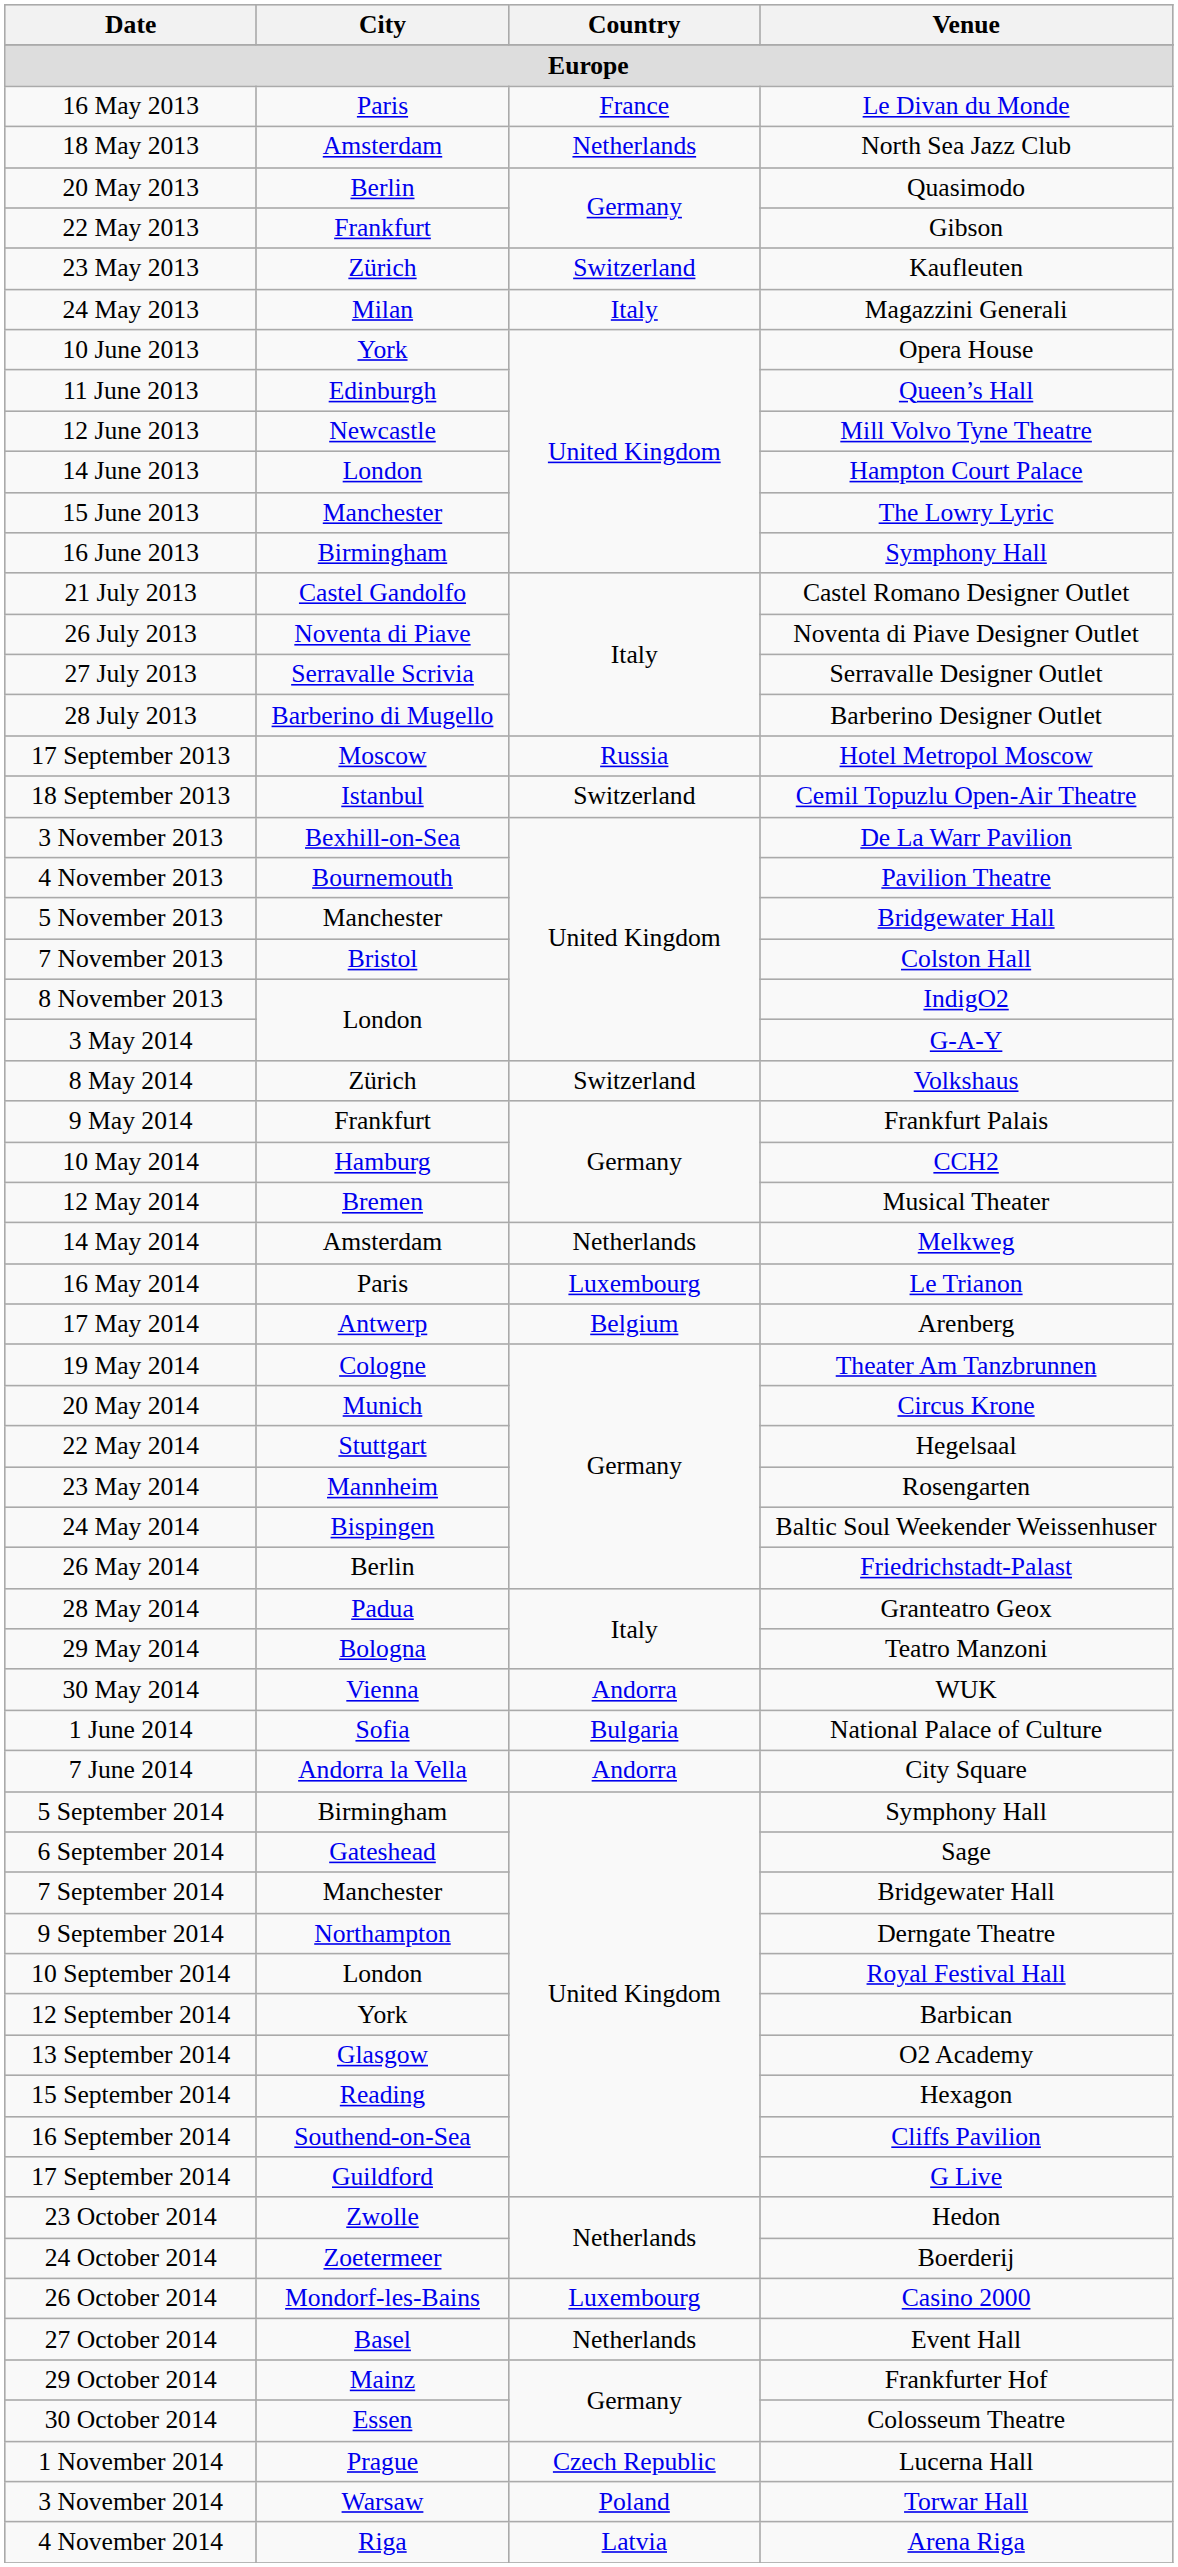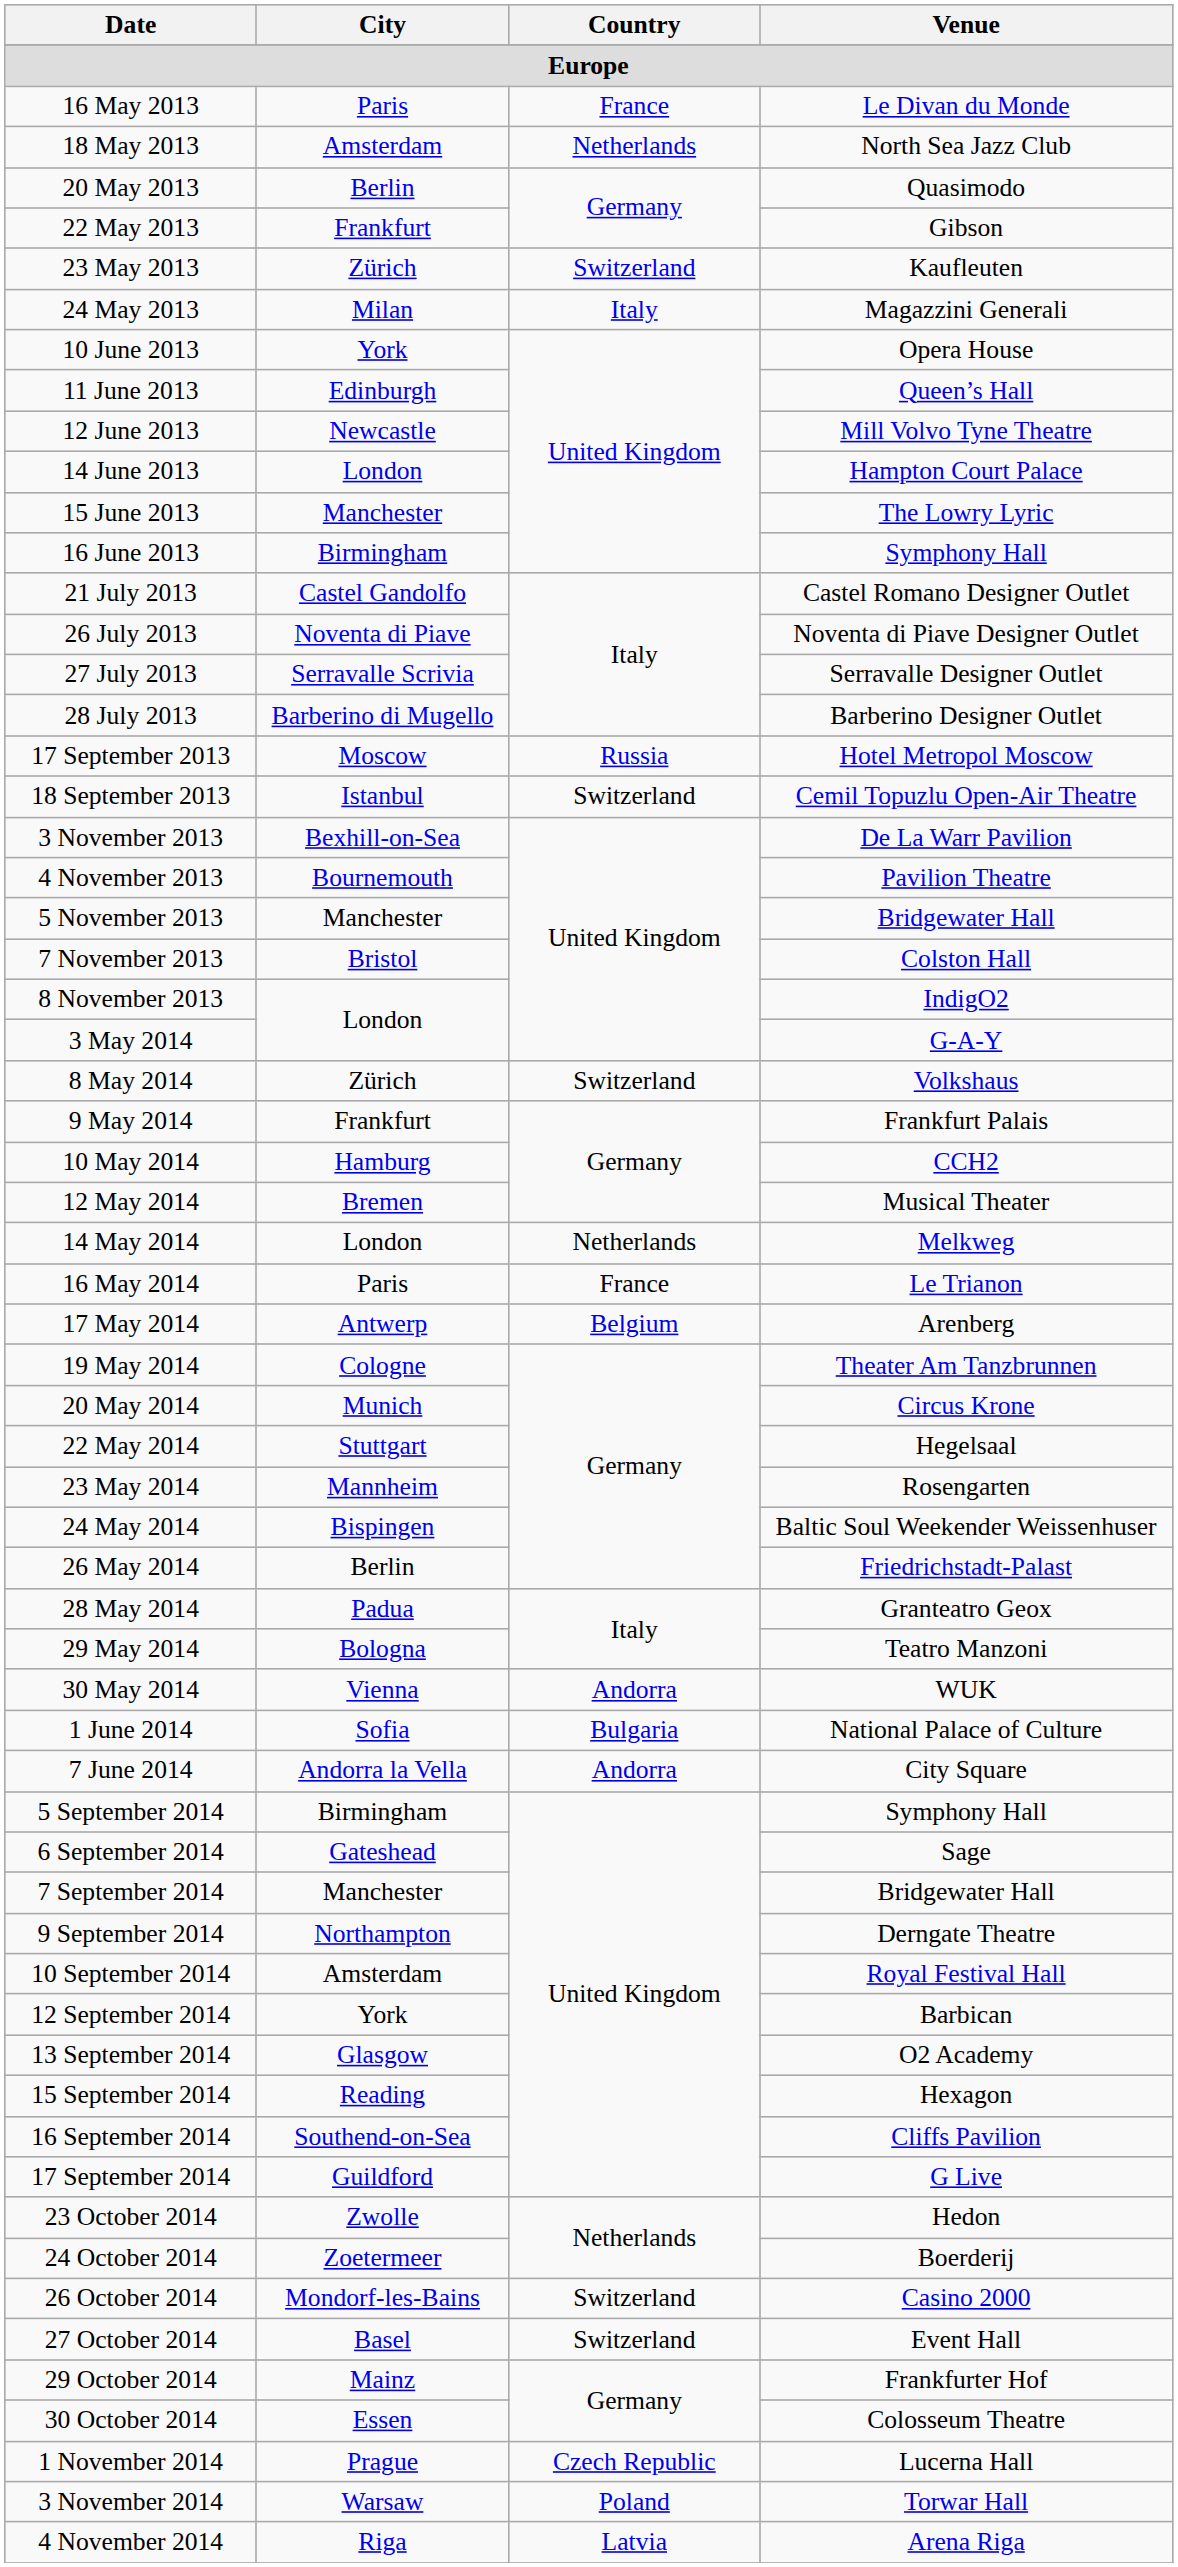 <table class="wikitable" style="text-align:center;">
 <tr>
 <th width="150">Date</th>
 <th width="150">City</th>
 <th width="150">Country</th>
 <th width="250">Venue</th>
 </tr>
 <tr>
 </tr>
 <tr style="background:#ddd;">
 <td colspan="5"><strong>Europe</strong></td>
 </tr>
 <tr>
 <td>16 May 2013</td>
 <td><a href='#'>Paris</a></td>
 <td><a href='#'>France</a></td>
 <td><a href='#'>Le Divan du Monde</a></td>
 </tr>
 <tr>
 <td>18 May 2013</td>
 <td><a href='#'>Amsterdam</a></td>
 <td><a href='#'>Netherlands</a></td>
 <td>North Sea Jazz Club</td>
 </tr>
 <tr>
 <td>20 May 2013</td>
 <td><a href='#'>Berlin</a></td>
 <td rowspan="2"><a href='#'>Germany</a></td>
 <td>Quasimodo</td>
 </tr>
 <tr>
 <td>22 May 2013</td>
 <td><a href='#'>Frankfurt</a></td>
 <td>Gibson</td>
 </tr>
 <tr>
 <td>23 May 2013</td>
 <td><a href='#'>Zürich</a></td>
 <td><a href='#'>Switzerland</a></td>
 <td>Kaufleuten</td>
 </tr>
 <tr>
 <td>24 May 2013</td>
 <td><a href='#'>Milan</a></td>
 <td><a href='#'>Italy</a></td>
 <td>Magazzini Generali</td>
 </tr>
 <tr>
 <td>10 June 2013</td>
 <td><a href='#'>York</a></td>
 <td rowspan="6"><a href='#'>United Kingdom</a></td>
 <td>Opera House</td>
 </tr>
 <tr>
 <td>11 June 2013</td>
 <td><a href='#'>Edinburgh</a></td>
 <td><a href='#'>Queen’s Hall</a></td>
 </tr>
 <tr>
 <td>12 June 2013</td>
 <td><a href='#'>Newcastle</a></td>
 <td><a href='#'>Mill Volvo Tyne Theatre</a></td>
 </tr>
 <tr>
 <td>14 June 2013</td>
 <td><a href='#'>London</a></td>
 <td><a href='#'>Hampton Court Palace</a></td>
 </tr>
 <tr>
 <td>15 June 2013</td>
 <td><a href='#'>Manchester</a></td>
 <td><a href='#'>The Lowry Lyric</a></td>
 </tr>
 <tr>
 <td>16 June 2013</td>
 <td><a href='#'>Birmingham</a></td>
 <td><a href='#'>Symphony Hall</a></td>
 </tr>
 <tr>
 <td>21 July 2013</td>
 <td><a href='#'>Castel Gandolfo</a></td>
 <td rowspan="4">Italy</td>
 <td>Castel Romano Designer Outlet</td>
 </tr>
 <tr>
 <td>26 July 2013</td>
 <td><a href='#'>Noventa di Piave</a></td>
 <td>Noventa di Piave Designer Outlet</td>
 </tr>
 <tr>
 <td>27 July 2013</td>
 <td><a href='#'>Serravalle Scrivia</a></td>
 <td>Serravalle Designer Outlet</td>
 </tr>
 <tr>
 <td>28 July 2013</td>
 <td><a href='#'>Barberino di Mugello</a></td>
 <td>Barberino Designer Outlet</td>
 </tr>
 <tr>
 <td>17 September 2013</td>
 <td><a href='#'>Moscow</a></td>
 <td><a href='#'>Russia</a></td>
 <td><a href='#'>Hotel Metropol Moscow</a></td>
 </tr>
 <tr>
 <td>18 September 2013</td>
 <td><a href='#'>Istanbul</a></td>
 <td>Switzerland</td>
 <td><a href='#'>Cemil Topuzlu Open-Air Theatre</a></td>
 </tr>
 <tr>
 <td>3 November 2013</td>
 <td><a href='#'>Bexhill-on-Sea</a></td>
 <td rowspan="6">United Kingdom</td>
 <td><a href='#'>De La Warr Pavilion</a></td>
 </tr>
 <tr>
 <td>4 November 2013</td>
 <td><a href='#'>Bournemouth</a></td>
 <td><a href='#'>Pavilion Theatre</a></td>
 </tr>
 <tr>
 <td>5 November 2013</td>
 <td>Manchester</td>
 <td><a href='#'>Bridgewater Hall</a></td>
 </tr>
 <tr>
 <td>7 November 2013</td>
 <td><a href='#'>Bristol</a></td>
 <td><a href='#'>Colston Hall</a></td>
 </tr>
 <tr>
 <td>8 November 2013</td>
 <td rowspan="2">London</td>
 <td><a href='#'>IndigO2</a></td>
 </tr>
 <tr>
 <td>3 May 2014</td>
 <td><a href='#'>G-A-Y</a></td>
 </tr>
 <tr>
 <td>8 May 2014</td>
 <td>Zürich</td>
 <td rowspan="1">Switzerland</td>
 <td><a href='#'>Volkshaus</a></td>
 </tr>
 <tr>
 <td>9 May 2014</td>
 <td>Frankfurt</td>
 <td rowspan="3">Germany</td>
 <td>Frankfurt Palais</td>
 </tr>
 <tr>
 <td>10 May 2014</td>
 <td><a href='#'>Hamburg</a></td>
 <td><a href='#'>CCH2</a></td>
 </tr>
 <tr>
 <td>12 May 2014</td>
 <td><a href='#'>Bremen</a></td>
 <td>Musical Theater</td>
 </tr>
 <tr>
 <td>14 May 2014</td>
-<td>Amsterdam</td>
+<td>London</td>
 <td rowspan="1">Netherlands</td>
 <td><a href='#'>Melkweg</a></td>
 </tr>
 <tr>
 <td>16 May 2014</td>
 <td>Paris</td>
-<td><a href='#'>Luxembourg</a></td>
+<td rowspan="1">France</td>
 <td><a href='#'>Le Trianon</a></td>
 </tr>
 <tr>
 <td>17 May 2014</td>
 <td><a href='#'>Antwerp</a></td>
 <td rowspan="1"><a href='#'>Belgium</a></td>
 <td>Arenberg</td>
 </tr>
 <tr>
 <td>19 May 2014</td>
 <td><a href='#'>Cologne</a></td>
 <td rowspan="6">Germany</td>
 <td><a href='#'>Theater Am Tanzbrunnen</a></td>
 </tr>
 <tr>
 <td>20 May 2014</td>
 <td><a href='#'>Munich</a></td>
 <td><a href='#'>Circus Krone</a></td>
 </tr>
 <tr>
 <td>22 May 2014</td>
 <td><a href='#'>Stuttgart</a></td>
 <td>Hegelsaal</td>
 </tr>
 <tr>
 <td>23 May 2014</td>
 <td><a href='#'>Mannheim</a></td>
 <td>Rosengarten</td>
 </tr>
 <tr>
 <td>24 May 2014</td>
 <td><a href='#'>Bispingen</a></td>
 <td>Baltic Soul Weekender Weissenhuser</td>
 </tr>
 <tr>
 <td>26 May 2014</td>
 <td>Berlin</td>
 <td><a href='#'>Friedrichstadt-Palast</a></td>
 </tr>
 <tr>
 <td>28 May 2014</td>
 <td><a href='#'>Padua</a></td>
 <td rowspan="2">Italy</td>
 <td>Granteatro Geox</td>
 </tr>
 <tr>
 <td>29 May 2014</td>
 <td><a href='#'>Bologna</a></td>
 <td>Teatro Manzoni</td>
 </tr>
 <tr>
 <td>30 May 2014</td>
 <td><a href='#'>Vienna</a></td>
 <td rowspan="1"><a href='#'>Andorra</a></td>
 <td>WUK</td>
 </tr>
 <tr>
 <td>1 June 2014</td>
 <td><a href='#'>Sofia</a></td>
 <td rowspan="1"><a href='#'>Bulgaria</a></td>
 <td>National Palace of Culture</td>
 </tr>
 <tr>
 <td>7 June 2014</td>
 <td><a href='#'>Andorra la Vella</a></td>
 <td rowspan="1"><a href='#'>Andorra</a></td>
 <td>City Square</td>
 </tr>
 <tr>
 <td>5 September 2014</td>
 <td>Birmingham</td>
 <td rowspan="10">United Kingdom</td>
 <td>Symphony Hall</td>
 </tr>
 <tr>
 <td>6 September 2014</td>
 <td><a href='#'>Gateshead</a></td>
 <td>Sage</td>
 </tr>
 <tr>
 <td>7 September 2014</td>
 <td>Manchester</td>
 <td>Bridgewater Hall</td>
 </tr>
 <tr>
 <td>9 September 2014</td>
 <td><a href='#'>Northampton</a></td>
 <td>Derngate Theatre</td>
 </tr>
 <tr>
 <td>10 September 2014</td>
-<td>London</td>
+<td>Amsterdam</td>
 <td><a href='#'>Royal Festival Hall</a></td>
 </tr>
 <tr>
 <td>12 September 2014</td>
 <td>York</td>
 <td>Barbican</td>
 </tr>
 <tr>
 <td>13 September 2014</td>
 <td><a href='#'>Glasgow</a></td>
 <td>O2 Academy</td>
 </tr>
 <tr>
 <td>15 September 2014</td>
 <td><a href='#'>Reading</a></td>
 <td>Hexagon</td>
 </tr>
 <tr>
 <td>16 September 2014</td>
 <td><a href='#'>Southend-on-Sea</a></td>
 <td><a href='#'>Cliffs Pavilion</a></td>
 </tr>
 <tr>
 <td>17 September 2014</td>
 <td><a href='#'>Guildford</a></td>
 <td><a href='#'>G Live</a></td>
 </tr>
 <tr>
 <td>23 October 2014</td>
 <td><a href='#'>Zwolle</a></td>
 <td rowspan="2">Netherlands</td>
 <td>Hedon</td>
 </tr>
 <tr>
 <td>24 October 2014</td>
 <td><a href='#'>Zoetermeer</a></td>
 <td>Boerderij</td>
 </tr>
 <tr>
 <td>26 October 2014</td>
 <td><a href='#'>Mondorf-les-Bains</a></td>
-<td><a href='#'>Luxembourg</a></td>
+<td rowspan="1">Switzerland</td>
 <td><a href='#'>Casino 2000</a></td>
 </tr>
 <tr>
 <td>27 October 2014</td>
 <td><a href='#'>Basel</a></td>
-<td rowspan="1">Netherlands</td>
+<td>Switzerland</td>
 <td>Event Hall</td>
 </tr>
 <tr>
 <td>29 October 2014</td>
 <td><a href='#'>Mainz</a></td>
 <td rowspan="2">Germany</td>
 <td>Frankfurter Hof</td>
 </tr>
 <tr>
 <td>30 October 2014</td>
 <td><a href='#'>Essen</a></td>
 <td>Colosseum Theatre</td>
 </tr>
 <tr>
 <td>1 November 2014</td>
 <td><a href='#'>Prague</a></td>
 <td><a href='#'>Czech Republic</a></td>
 <td>Lucerna Hall</td>
 </tr>
 <tr>
 <td>3 November 2014</td>
 <td><a href='#'>Warsaw</a></td>
 <td><a href='#'>Poland</a></td>
 <td><a href='#'>Torwar Hall</a></td>
 </tr>
 <tr>
 <td>4 November 2014</td>
 <td><a href='#'>Riga</a></td>
 <td><a href='#'>Latvia</a></td>
 <td><a href='#'>Arena Riga</a></td>
 </tr>
 <tr>
 </tr>
 </table>
